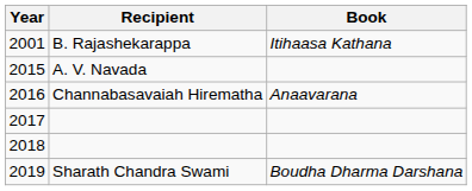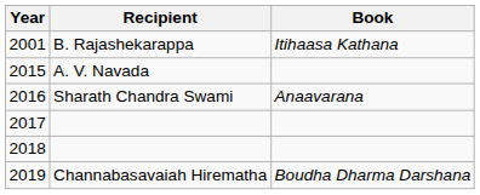 <table class="wikitable sortable">
 <tr>
 <th>Year</th>
 <th>Recipient</th>
 <th>Book</th>
 </tr>
 <tr>
 <td>2001</td>
 <td>B. Rajashekarappa</td>
 <td><em>Itihaasa Kathana</em></td>
 </tr>
 <tr>
 <td>2015</td>
 <td>A. V. Navada</td>
 <td></td>
 </tr>
 <tr>
 <td>2016</td>
-<td>Channabasavaiah Hirematha</td>
+<td>Sharath Chandra Swami</td>
 <td><em>Anaavarana</em></td>
 </tr>
 <tr>
 <td>2017</td>
 <td></td>
 <td></td>
 </tr>
 <tr>
 <td>2018</td>
 <td></td>
 <td></td>
 </tr>
 <tr>
 <td>2019</td>
-<td>Sharath Chandra Swami</td>
+<td>Channabasavaiah Hirematha</td>
 <td><em>Boudha Dharma Darshana</em></td>
 </tr>
 </table>
